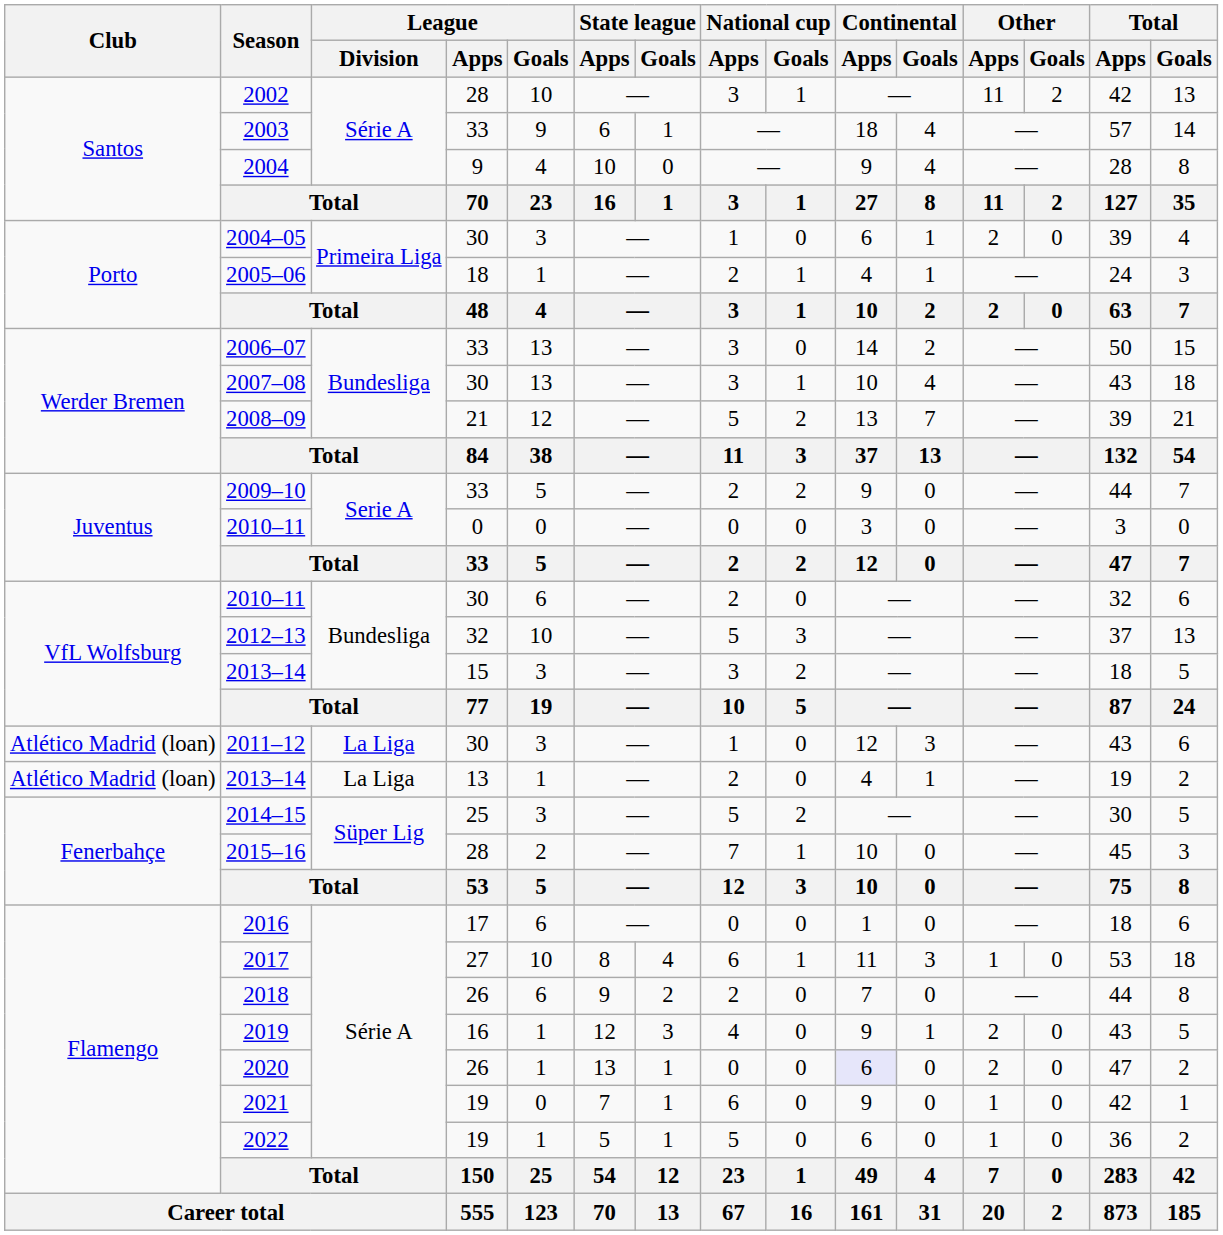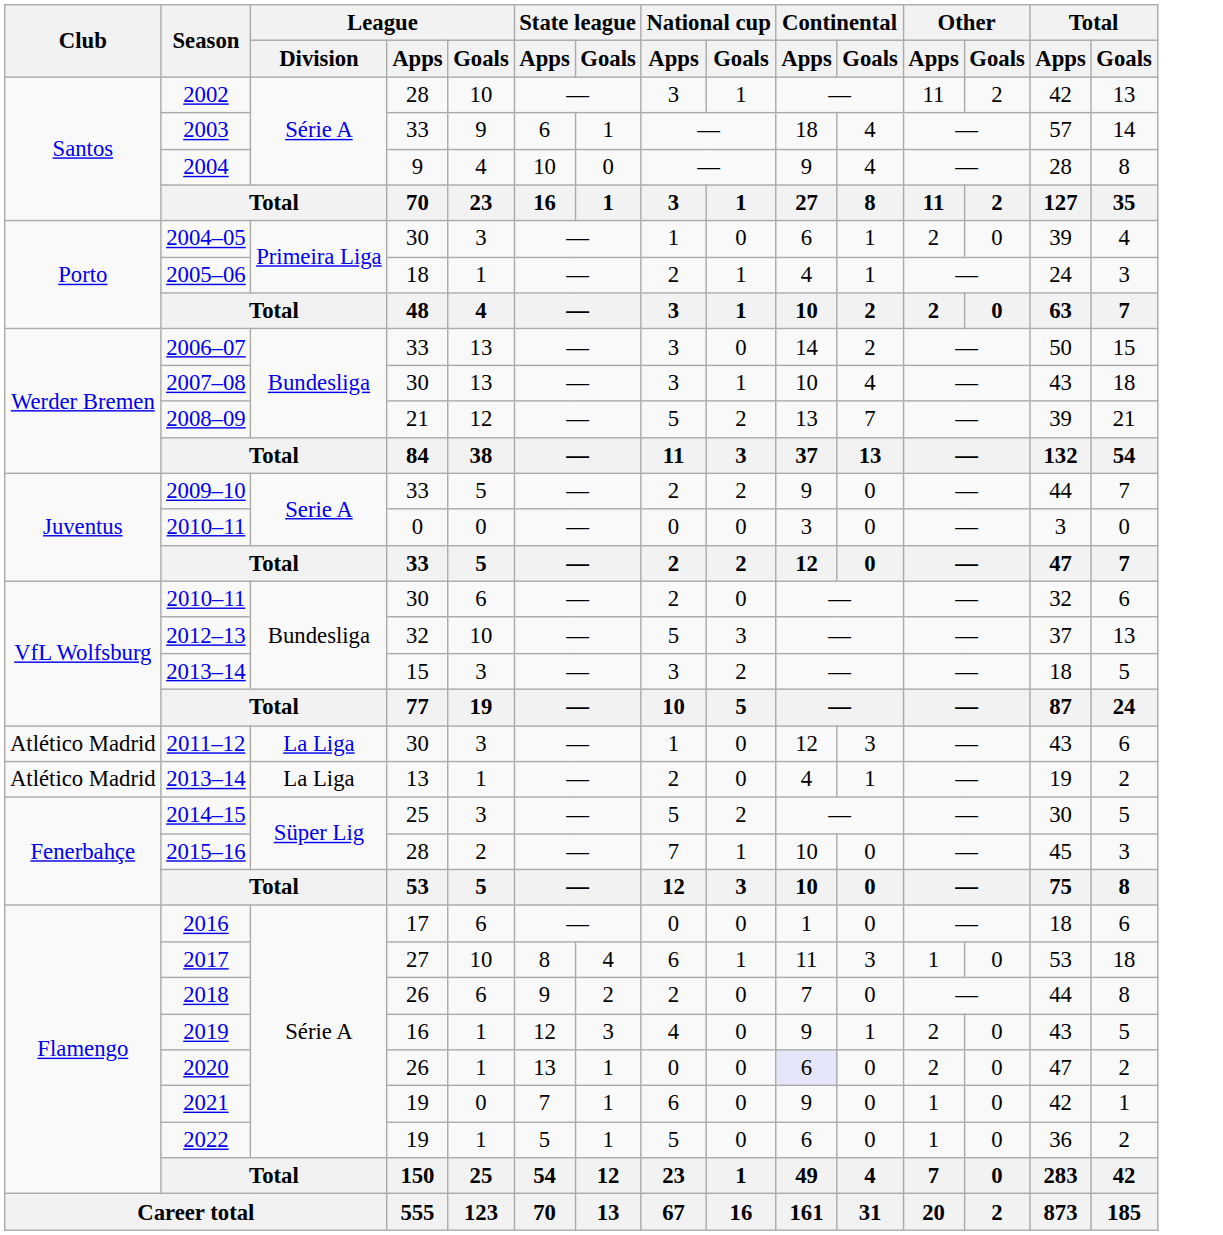 <table class="wikitable" style="text-align:center">
 <tr>
 <th rowspan="2">Club</th>
 <th rowspan="2">Season</th>
 <th colspan="3">League</th>
 <th colspan="2">State league</th>
 <th colspan="2">National cup</th>
 <th colspan="2">Continental</th>
 <th colspan="2">Other</th>
 <th colspan="2">Total</th>
 </tr>
 <tr>
 <th>Division</th>
 <th>Apps</th>
 <th>Goals</th>
 <th>Apps</th>
 <th>Goals</th>
 <th>Apps</th>
 <th>Goals</th>
 <th>Apps</th>
 <th>Goals</th>
 <th>Apps</th>
 <th>Goals</th>
 <th>Apps</th>
 <th>Goals</th>
 </tr>
 <tr>
 <td rowspan="4"><a href='#'>Santos</a></td>
 <td><a href='#'>2002</a></td>
 <td rowspan="3"><a href='#'>Série A</a></td>
 <td>28</td>
 <td>10</td>
 <td colspan="2">—</td>
 <td>3</td>
 <td>1</td>
 <td colspan="2">—</td>
 <td>11</td>
 <td>2</td>
 <td>42</td>
 <td>13</td>
 </tr>
 <tr>
 <td><a href='#'>2003</a></td>
 <td>33</td>
 <td>9</td>
 <td>6</td>
 <td>1</td>
 <td colspan="2">—</td>
 <td>18</td>
 <td>4</td>
 <td colspan="2">—</td>
 <td>57</td>
 <td>14</td>
 </tr>
 <tr>
 <td><a href='#'>2004</a></td>
 <td>9</td>
 <td>4</td>
 <td>10</td>
 <td>0</td>
 <td colspan="2">—</td>
 <td>9</td>
 <td>4</td>
 <td colspan="2">—</td>
 <td>28</td>
 <td>8</td>
 </tr>
 <tr>
 <th colspan="2">Total</th>
 <th>70</th>
 <th>23</th>
 <th>16</th>
 <th>1</th>
 <th>3</th>
 <th>1</th>
 <th>27</th>
 <th>8</th>
 <th>11</th>
 <th>2</th>
 <th>127</th>
 <th>35</th>
 </tr>
 <tr>
 <td rowspan="3"><a href='#'>Porto</a></td>
 <td><a href='#'>2004–05</a></td>
 <td rowspan="2"><a href='#'>Primeira Liga</a></td>
 <td>30</td>
 <td>3</td>
 <td colspan="2">—</td>
 <td>1</td>
 <td>0</td>
 <td>6</td>
 <td>1</td>
 <td>2</td>
 <td>0</td>
 <td>39</td>
 <td>4</td>
 </tr>
 <tr>
 <td><a href='#'>2005–06</a></td>
 <td>18</td>
 <td>1</td>
 <td colspan="2">—</td>
 <td>2</td>
 <td>1</td>
 <td>4</td>
 <td>1</td>
 <td colspan="2">—</td>
 <td>24</td>
 <td>3</td>
 </tr>
 <tr>
 <th colspan="2">Total</th>
 <th>48</th>
 <th>4</th>
 <th colspan="2">—</th>
 <th>3</th>
 <th>1</th>
 <th>10</th>
 <th>2</th>
 <th>2</th>
 <th>0</th>
 <th>63</th>
 <th>7</th>
 </tr>
 <tr>
 <td rowspan="4"><a href='#'>Werder Bremen</a></td>
 <td><a href='#'>2006–07</a></td>
 <td rowspan="3"><a href='#'>Bundesliga</a></td>
 <td>33</td>
 <td>13</td>
 <td colspan="2">—</td>
 <td>3</td>
 <td>0</td>
 <td>14</td>
 <td>2</td>
 <td colspan="2">—</td>
 <td>50</td>
 <td>15</td>
 </tr>
 <tr>
 <td><a href='#'>2007–08</a></td>
 <td>30</td>
 <td>13</td>
 <td colspan="2">—</td>
 <td>3</td>
 <td>1</td>
 <td>10</td>
 <td>4</td>
 <td colspan="2">—</td>
 <td>43</td>
 <td>18</td>
 </tr>
 <tr>
 <td><a href='#'>2008–09</a></td>
 <td>21</td>
 <td>12</td>
 <td colspan="2">—</td>
 <td>5</td>
 <td>2</td>
 <td>13</td>
 <td>7</td>
 <td colspan="2">—</td>
 <td>39</td>
 <td>21</td>
 </tr>
 <tr>
 <th colspan="2">Total</th>
 <th>84</th>
 <th>38</th>
 <th colspan="2">—</th>
 <th>11</th>
 <th>3</th>
 <th>37</th>
 <th>13</th>
 <th colspan="2">—</th>
 <th>132</th>
 <th>54</th>
 </tr>
 <tr>
 <td rowspan="3"><a href='#'>Juventus</a></td>
 <td><a href='#'>2009–10</a></td>
 <td rowspan="2"><a href='#'>Serie A</a></td>
 <td>33</td>
 <td>5</td>
 <td colspan="2">—</td>
 <td>2</td>
 <td>2</td>
 <td>9</td>
 <td>0</td>
 <td colspan="2">—</td>
 <td>44</td>
 <td>7</td>
 </tr>
 <tr>
 <td><a href='#'>2010–11</a></td>
 <td>0</td>
 <td>0</td>
 <td colspan="2">—</td>
 <td>0</td>
 <td>0</td>
 <td>3</td>
 <td>0</td>
 <td colspan="2">—</td>
 <td>3</td>
 <td>0</td>
 </tr>
 <tr>
 <th colspan="2">Total</th>
 <th>33</th>
 <th>5</th>
 <th colspan="2">—</th>
 <th>2</th>
 <th>2</th>
 <th>12</th>
 <th>0</th>
 <th colspan="2">—</th>
 <th>47</th>
 <th>7</th>
 </tr>
 <tr>
 <td rowspan="4"><a href='#'>VfL Wolfsburg</a></td>
 <td><a href='#'>2010–11</a></td>
 <td rowspan="3">Bundesliga</td>
 <td>30</td>
 <td>6</td>
 <td colspan="2">—</td>
 <td>2</td>
 <td>0</td>
 <td colspan="2">—</td>
 <td colspan="2">—</td>
 <td>32</td>
 <td>6</td>
 </tr>
 <tr>
 <td><a href='#'>2012–13</a></td>
 <td>32</td>
 <td>10</td>
 <td colspan="2">—</td>
 <td>5</td>
 <td>3</td>
 <td colspan="2">—</td>
 <td colspan="2">—</td>
 <td>37</td>
 <td>13</td>
 </tr>
 <tr>
 <td><a href='#'>2013–14</a></td>
 <td>15</td>
 <td>3</td>
 <td colspan="2">—</td>
 <td>3</td>
 <td>2</td>
 <td colspan="2">—</td>
 <td colspan="2">—</td>
 <td>18</td>
 <td>5</td>
 </tr>
 <tr>
 <th colspan="2">Total</th>
 <th>77</th>
 <th>19</th>
 <th colspan="2">—</th>
 <th>10</th>
 <th>5</th>
 <th colspan="2">—</th>
 <th colspan="2">—</th>
 <th>87</th>
 <th>24</th>
 </tr>
 <tr>
-<td><a href='#'>Atlético Madrid</a> (loan)</td>
+<td>Atlético Madrid</td>
 <td><a href='#'>2011–12</a></td>
 <td><a href='#'>La Liga</a></td>
 <td>30</td>
 <td>3</td>
 <td colspan="2">—</td>
 <td>1</td>
 <td>0</td>
 <td>12</td>
 <td>3</td>
 <td colspan="2">—</td>
 <td>43</td>
 <td>6</td>
 </tr>
 <tr>
-<td><a href='#'>Atlético Madrid</a> (loan)</td>
+<td>Atlético Madrid</td>
 <td><a href='#'>2013–14</a></td>
 <td>La Liga</td>
 <td>13</td>
 <td>1</td>
 <td colspan="2">—</td>
 <td>2</td>
 <td>0</td>
 <td>4</td>
 <td>1</td>
 <td colspan="2">—</td>
 <td>19</td>
 <td>2</td>
 </tr>
 <tr>
 <td rowspan="3"><a href='#'>Fenerbahçe</a></td>
 <td><a href='#'>2014–15</a></td>
 <td rowspan="2"><a href='#'>Süper Lig</a></td>
 <td>25</td>
 <td>3</td>
 <td colspan="2">—</td>
 <td>5</td>
 <td>2</td>
 <td colspan="2">—</td>
 <td colspan="2">—</td>
 <td>30</td>
 <td>5</td>
 </tr>
 <tr>
 <td><a href='#'>2015–16</a></td>
 <td>28</td>
 <td>2</td>
 <td colspan="2">—</td>
 <td>7</td>
 <td>1</td>
 <td>10</td>
 <td>0</td>
 <td colspan="2">—</td>
 <td>45</td>
 <td>3</td>
 </tr>
 <tr>
 <th colspan="2">Total</th>
 <th>53</th>
 <th>5</th>
 <th colspan="2">—</th>
 <th>12</th>
 <th>3</th>
 <th>10</th>
 <th>0</th>
 <th colspan="2">—</th>
 <th>75</th>
 <th>8</th>
 </tr>
 <tr>
 <td rowspan="8"><a href='#'>Flamengo</a></td>
 <td><a href='#'>2016</a></td>
 <td rowspan="7">Série A</td>
 <td>17</td>
 <td>6</td>
 <td colspan="2">—</td>
 <td>0</td>
 <td>0</td>
 <td>1</td>
 <td>0</td>
 <td colspan="2">—</td>
 <td>18</td>
 <td>6</td>
 </tr>
 <tr>
 <td><a href='#'>2017</a></td>
 <td>27</td>
 <td>10</td>
 <td>8</td>
 <td>4</td>
 <td>6</td>
 <td>1</td>
 <td>11</td>
 <td>3</td>
 <td>1</td>
 <td>0</td>
 <td>53</td>
 <td>18</td>
 </tr>
 <tr>
 <td><a href='#'>2018</a></td>
 <td>26</td>
 <td>6</td>
 <td>9</td>
 <td>2</td>
 <td>2</td>
 <td>0</td>
 <td>7</td>
 <td>0</td>
 <td colspan="2">—</td>
 <td>44</td>
 <td>8</td>
 </tr>
 <tr>
 <td><a href='#'>2019</a></td>
 <td>16</td>
 <td>1</td>
 <td>12</td>
 <td>3</td>
 <td>4</td>
 <td>0</td>
 <td>9</td>
 <td>1</td>
 <td>2</td>
 <td>0</td>
 <td>43</td>
 <td>5</td>
 </tr>
 <tr>
 <td><a href='#'>2020</a></td>
 <td>26</td>
 <td>1</td>
 <td>13</td>
 <td>1</td>
 <td>0</td>
 <td>0</td>
 <td style="background: lavender;">6</td>
 <td>0</td>
 <td>2</td>
 <td>0</td>
 <td>47</td>
 <td>2</td>
 </tr>
 <tr>
 <td><a href='#'>2021</a></td>
 <td>19</td>
 <td>0</td>
 <td>7</td>
 <td>1</td>
 <td>6</td>
 <td>0</td>
 <td>9</td>
 <td>0</td>
 <td>1</td>
 <td>0</td>
 <td>42</td>
 <td>1</td>
 </tr>
 <tr>
 <td><a href='#'>2022</a></td>
 <td>19</td>
 <td>1</td>
 <td>5</td>
 <td>1</td>
 <td>5</td>
 <td>0</td>
 <td>6</td>
 <td>0</td>
 <td>1</td>
 <td>0</td>
 <td>36</td>
 <td>2</td>
 </tr>
 <tr>
 <th colspan="2">Total</th>
 <th>150</th>
 <th>25</th>
 <th>54</th>
 <th>12</th>
 <th>23</th>
 <th>1</th>
 <th>49</th>
 <th>4</th>
 <th>7</th>
 <th>0</th>
 <th>283</th>
 <th>42</th>
 </tr>
 <tr>
 <th colspan="3">Career total</th>
 <th>555</th>
 <th>123</th>
 <th>70</th>
 <th>13</th>
 <th>67</th>
 <th>16</th>
 <th>161</th>
 <th>31</th>
 <th>20</th>
 <th>2</th>
 <th>873</th>
 <th>185</th>
 </tr>
 </table>
